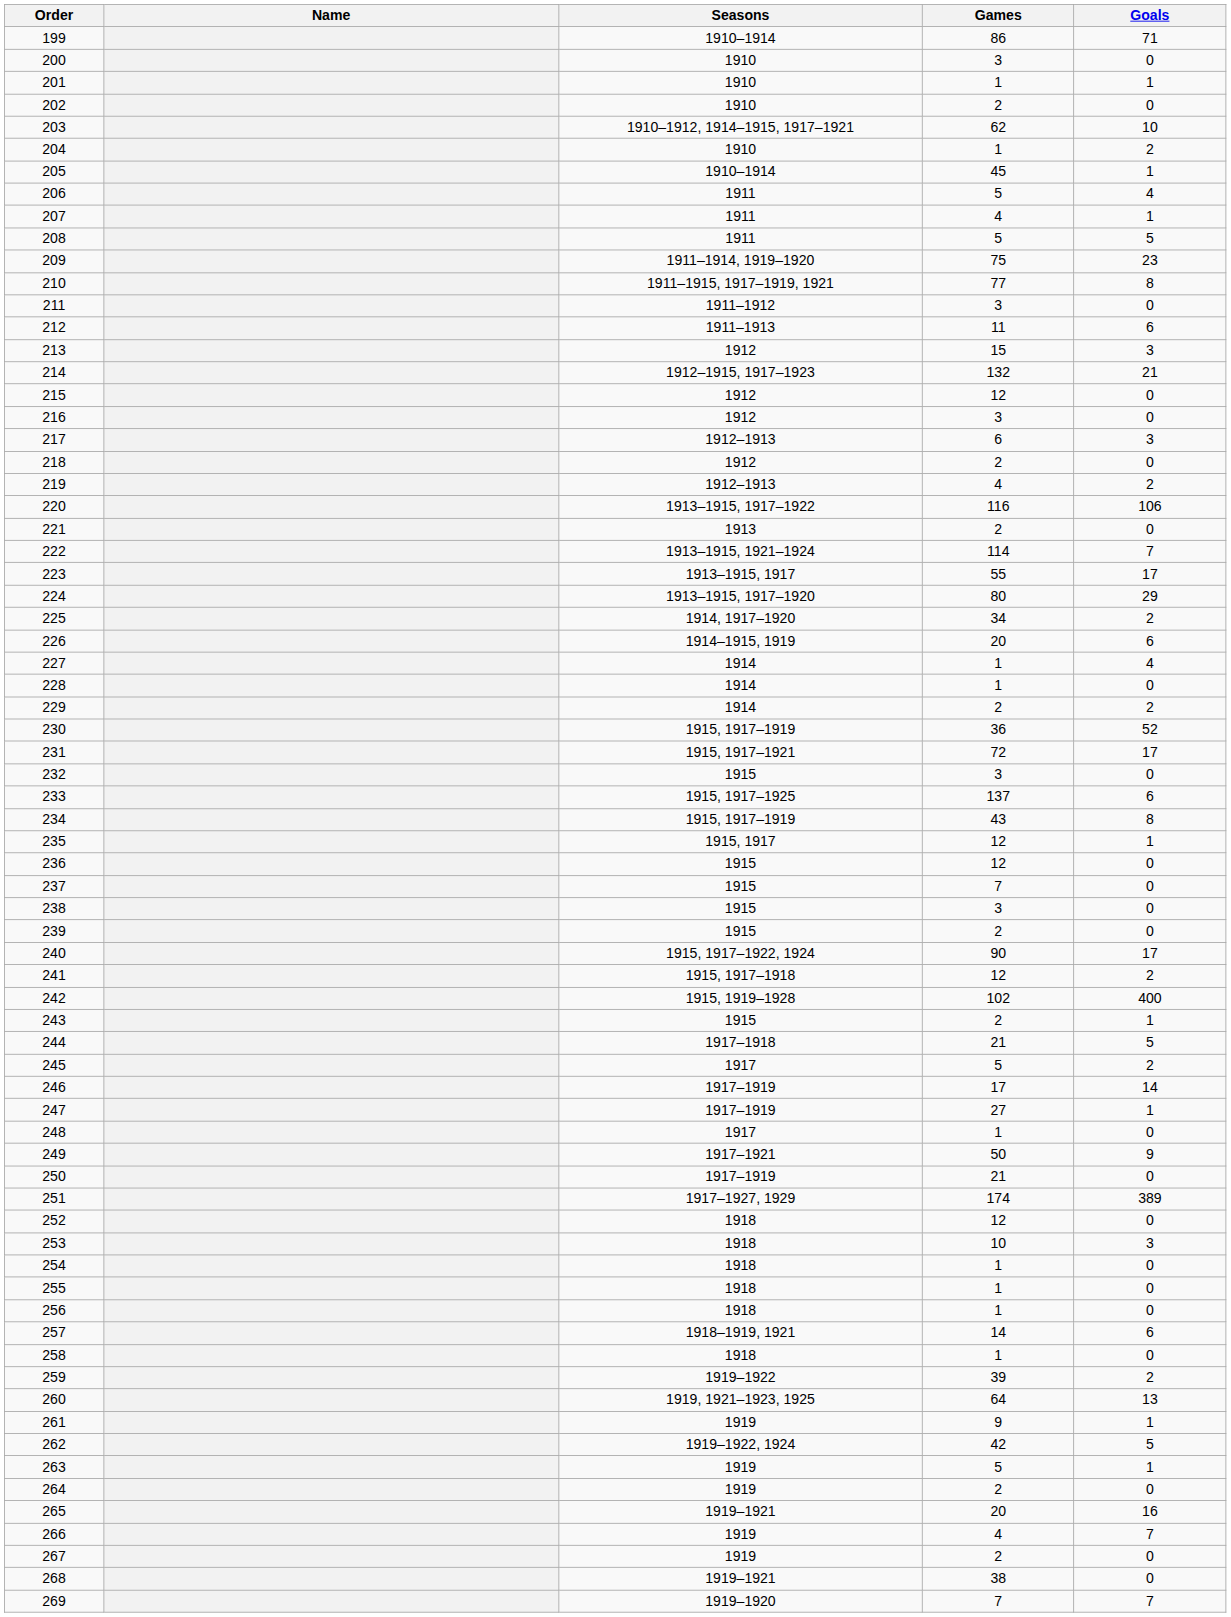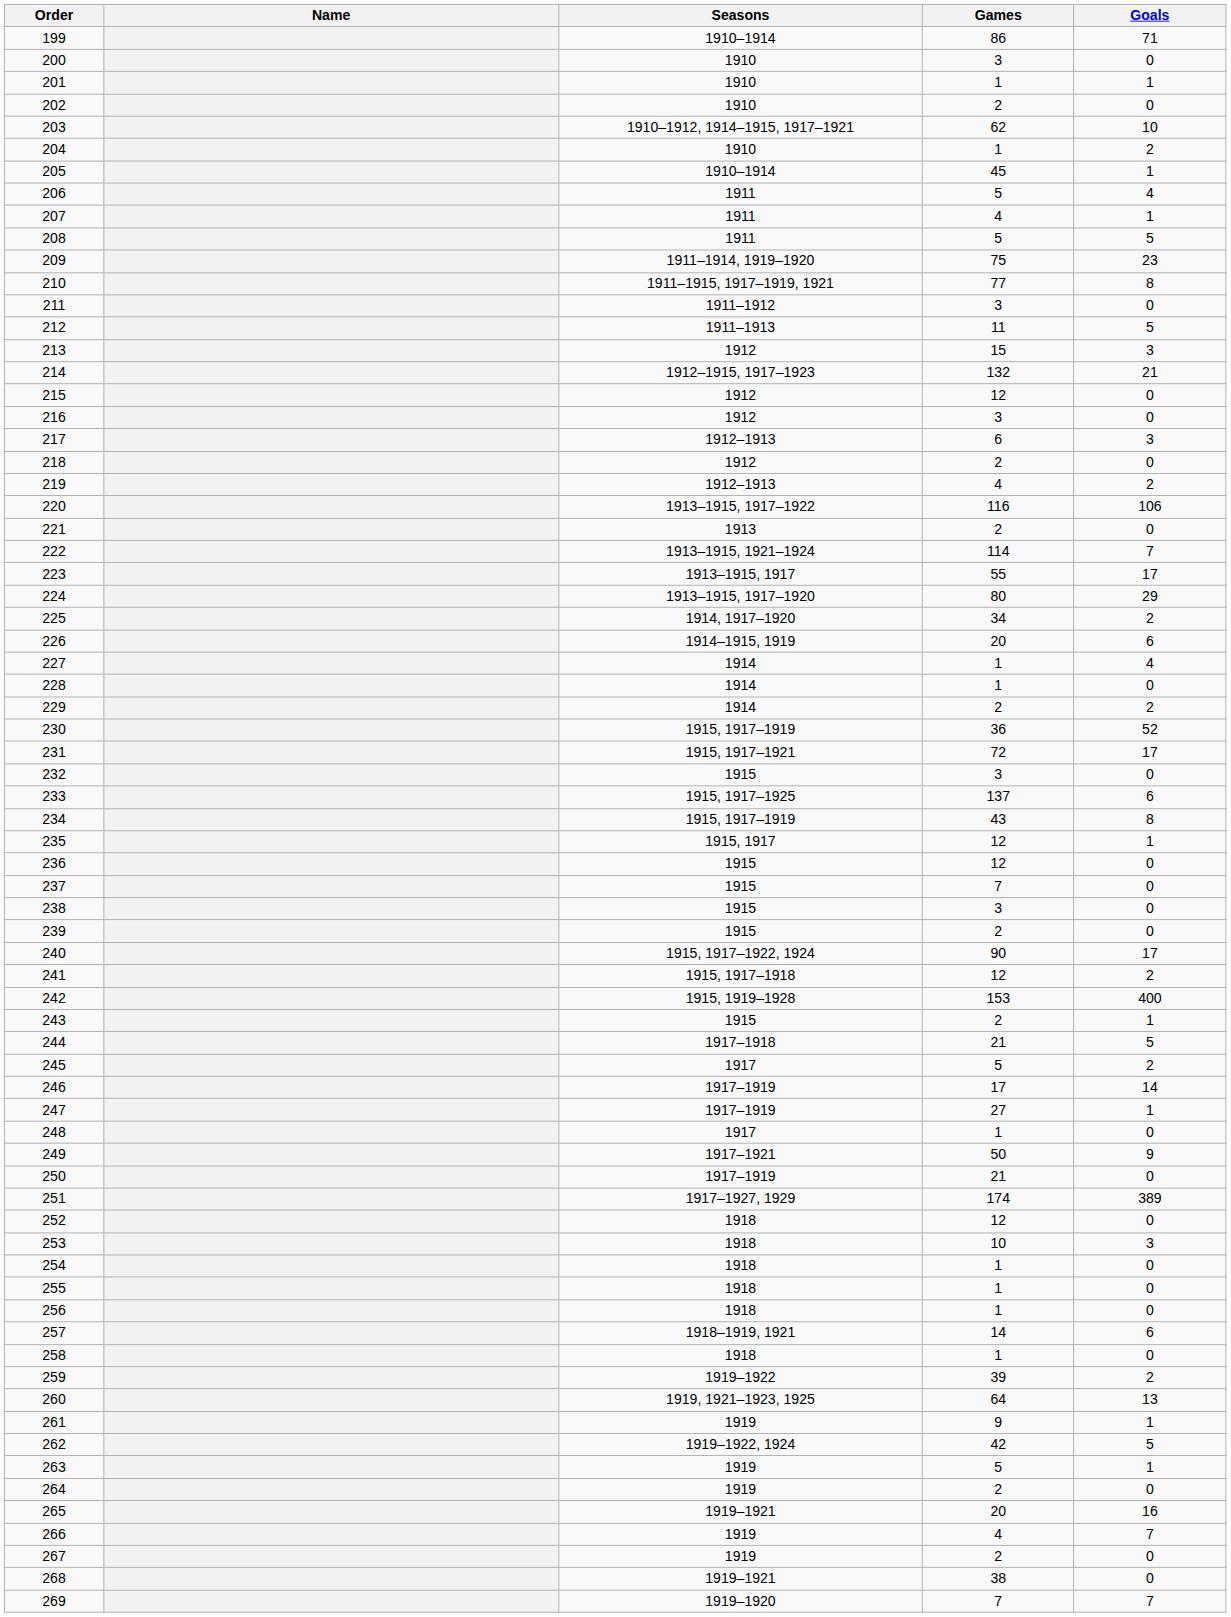 <table class="wikitable plainrowheaders sortable"  style="text-align:center; width:70%;">
 <tr>
 <th scope="col" style="width:3%;">Order</th>
 <th scope="col" style="width:15%;">Name</th>
 <th scope="col" style="width:12%;">Seasons</th>
 <th scope="col" style="width:5%;">Games</th>
 <th scope="col" style="width:5%;"><a href='#'>Goals</a></th>
 </tr>
 <tr>
 <td>199</td>
 <th scope="row"></th>
 <td>1910–1914</td>
 <td>86</td>
 <td>71</td>
 </tr>
 <tr>
 <td>200</td>
 <th scope="row"></th>
 <td>1910</td>
 <td>3</td>
 <td>0</td>
 </tr>
 <tr>
 <td>201</td>
 <th scope="row"></th>
 <td>1910</td>
 <td>1</td>
 <td>1</td>
 </tr>
 <tr>
 <td>202</td>
 <th scope="row"></th>
 <td>1910</td>
 <td>2</td>
 <td>0</td>
 </tr>
 <tr>
 <td>203</td>
 <th scope="row"></th>
 <td>1910–1912, 1914–1915, 1917–1921</td>
 <td>62</td>
 <td>10</td>
 </tr>
 <tr>
 <td>204</td>
 <th scope="row"></th>
 <td>1910</td>
 <td>1</td>
 <td>2</td>
 </tr>
 <tr>
 <td>205</td>
 <th scope="row"></th>
 <td>1910–1914</td>
 <td>45</td>
 <td>1</td>
 </tr>
 <tr>
 <td>206</td>
 <th scope="row"></th>
 <td>1911</td>
 <td>5</td>
 <td>4</td>
 </tr>
 <tr>
 <td>207</td>
 <th scope="row"></th>
 <td>1911</td>
 <td>4</td>
 <td>1</td>
 </tr>
 <tr>
 <td>208</td>
 <th scope="row"></th>
 <td>1911</td>
 <td>5</td>
 <td>5</td>
 </tr>
 <tr>
 <td>209</td>
 <th scope="row"></th>
 <td>1911–1914, 1919–1920</td>
 <td>75</td>
 <td>23</td>
 </tr>
 <tr>
 <td>210</td>
 <th scope="row"></th>
 <td>1911–1915, 1917–1919, 1921</td>
 <td>77</td>
 <td>8</td>
 </tr>
 <tr>
 <td>211</td>
 <th scope="row"></th>
 <td>1911–1912</td>
 <td>3</td>
 <td>0</td>
 </tr>
 <tr>
 <td>212</td>
 <th scope="row"></th>
 <td>1911–1913</td>
 <td>11</td>
-<td>6</td>
+<td>5</td>
 </tr>
 <tr>
 <td>213</td>
 <th scope="row"></th>
 <td>1912</td>
 <td>15</td>
 <td>3</td>
 </tr>
 <tr>
 <td>214</td>
 <th scope="row"></th>
 <td>1912–1915, 1917–1923</td>
 <td>132</td>
 <td>21</td>
 </tr>
 <tr>
 <td>215</td>
 <th scope="row"></th>
 <td>1912</td>
 <td>12</td>
 <td>0</td>
 </tr>
 <tr>
 <td>216</td>
 <th scope="row"></th>
 <td>1912</td>
 <td>3</td>
 <td>0</td>
 </tr>
 <tr>
 <td>217</td>
 <th scope="row"></th>
 <td>1912–1913</td>
 <td>6</td>
 <td>3</td>
 </tr>
 <tr>
 <td>218</td>
 <th scope="row"></th>
 <td>1912</td>
 <td>2</td>
 <td>0</td>
 </tr>
 <tr>
 <td>219</td>
 <th scope="row"></th>
 <td>1912–1913</td>
 <td>4</td>
 <td>2</td>
 </tr>
 <tr>
 <td>220</td>
 <th scope="row"></th>
 <td>1913–1915, 1917–1922</td>
 <td>116</td>
 <td>106</td>
 </tr>
 <tr>
 <td>221</td>
 <th scope="row"></th>
 <td>1913</td>
 <td>2</td>
 <td>0</td>
 </tr>
 <tr>
 <td>222</td>
 <th scope="row"></th>
 <td>1913–1915, 1921–1924</td>
 <td>114</td>
 <td>7</td>
 </tr>
 <tr>
 <td>223</td>
 <th scope="row"></th>
 <td>1913–1915, 1917</td>
 <td>55</td>
 <td>17</td>
 </tr>
 <tr>
 <td>224</td>
 <th scope="row"></th>
 <td>1913–1915, 1917–1920</td>
 <td>80</td>
 <td>29</td>
 </tr>
 <tr>
 <td>225</td>
 <th scope="row"></th>
 <td>1914, 1917–1920</td>
 <td>34</td>
 <td>2</td>
 </tr>
 <tr>
 <td>226</td>
 <th scope="row"></th>
 <td>1914–1915, 1919</td>
 <td>20</td>
 <td>6</td>
 </tr>
 <tr>
 <td>227</td>
 <th scope="row"></th>
 <td>1914</td>
 <td>1</td>
 <td>4</td>
 </tr>
 <tr>
 <td>228</td>
 <th scope="row"></th>
 <td>1914</td>
 <td>1</td>
 <td>0</td>
 </tr>
 <tr>
 <td>229</td>
 <th scope="row"></th>
 <td>1914</td>
 <td>2</td>
 <td>2</td>
 </tr>
 <tr>
 <td>230</td>
 <th scope="row"></th>
 <td>1915, 1917–1919</td>
 <td>36</td>
 <td>52</td>
 </tr>
 <tr>
 <td>231</td>
 <th scope="row"></th>
 <td>1915, 1917–1921</td>
 <td>72</td>
 <td>17</td>
 </tr>
 <tr>
 <td>232</td>
 <th scope="row"></th>
 <td>1915</td>
 <td>3</td>
 <td>0</td>
 </tr>
 <tr>
 <td>233</td>
 <th scope="row"></th>
 <td>1915, 1917–1925</td>
 <td>137</td>
 <td>6</td>
 </tr>
 <tr>
 <td>234</td>
 <th scope="row"></th>
 <td>1915, 1917–1919</td>
 <td>43</td>
 <td>8</td>
 </tr>
 <tr>
 <td>235</td>
 <th scope="row"></th>
 <td>1915, 1917</td>
 <td>12</td>
 <td>1</td>
 </tr>
 <tr>
 <td>236</td>
 <th scope="row"></th>
 <td>1915</td>
 <td>12</td>
 <td>0</td>
 </tr>
 <tr>
 <td>237</td>
 <th scope="row"></th>
 <td>1915</td>
 <td>7</td>
 <td>0</td>
 </tr>
 <tr>
 <td>238</td>
 <th scope="row"></th>
 <td>1915</td>
 <td>3</td>
 <td>0</td>
 </tr>
 <tr>
 <td>239</td>
 <th scope="row"></th>
 <td>1915</td>
 <td>2</td>
 <td>0</td>
 </tr>
 <tr>
 <td>240</td>
 <th scope="row"></th>
 <td>1915, 1917–1922, 1924</td>
 <td>90</td>
 <td>17</td>
 </tr>
 <tr>
 <td>241</td>
 <th scope="row"></th>
 <td>1915, 1917–1918</td>
 <td>12</td>
 <td>2</td>
 </tr>
 <tr>
 <td>242</td>
 <th scope="row"></th>
 <td>1915, 1919–1928</td>
-<td>102</td>
+<td>153</td>
 <td>400</td>
 </tr>
 <tr>
 <td>243</td>
 <th scope="row"></th>
 <td>1915</td>
 <td>2</td>
 <td>1</td>
 </tr>
 <tr>
 <td>244</td>
 <th scope="row"></th>
 <td>1917–1918</td>
 <td>21</td>
 <td>5</td>
 </tr>
 <tr>
 <td>245</td>
 <th scope="row"></th>
 <td>1917</td>
 <td>5</td>
 <td>2</td>
 </tr>
 <tr>
 <td>246</td>
 <th scope="row"></th>
 <td>1917–1919</td>
 <td>17</td>
 <td>14</td>
 </tr>
 <tr>
 <td>247</td>
 <th scope="row"></th>
 <td>1917–1919</td>
 <td>27</td>
 <td>1</td>
 </tr>
 <tr>
 <td>248</td>
 <th scope="row"></th>
 <td>1917</td>
 <td>1</td>
 <td>0</td>
 </tr>
 <tr>
 <td>249</td>
 <th scope="row"></th>
 <td>1917–1921</td>
 <td>50</td>
 <td>9</td>
 </tr>
 <tr>
 <td>250</td>
 <th scope="row"></th>
 <td>1917–1919</td>
 <td>21</td>
 <td>0</td>
 </tr>
 <tr>
 <td>251</td>
 <th scope="row"></th>
 <td>1917–1927, 1929</td>
 <td>174</td>
 <td>389</td>
 </tr>
 <tr>
 <td>252</td>
 <th scope="row"></th>
 <td>1918</td>
 <td>12</td>
 <td>0</td>
 </tr>
 <tr>
 <td>253</td>
 <th scope="row"></th>
 <td>1918</td>
 <td>10</td>
 <td>3</td>
 </tr>
 <tr>
 <td>254</td>
 <th scope="row"></th>
 <td>1918</td>
 <td>1</td>
 <td>0</td>
 </tr>
 <tr>
 <td>255</td>
 <th scope="row"></th>
 <td>1918</td>
 <td>1</td>
 <td>0</td>
 </tr>
 <tr>
 <td>256</td>
 <th scope="row"></th>
 <td>1918</td>
 <td>1</td>
 <td>0</td>
 </tr>
 <tr>
 <td>257</td>
 <th scope="row"></th>
 <td>1918–1919, 1921</td>
 <td>14</td>
 <td>6</td>
 </tr>
 <tr>
 <td>258</td>
 <th scope="row"></th>
 <td>1918</td>
 <td>1</td>
 <td>0</td>
 </tr>
 <tr>
 <td>259</td>
 <th scope="row"></th>
 <td>1919–1922</td>
 <td>39</td>
 <td>2</td>
 </tr>
 <tr>
 <td>260</td>
 <th scope="row"></th>
 <td>1919, 1921–1923, 1925</td>
 <td>64</td>
 <td>13</td>
 </tr>
 <tr>
 <td>261</td>
 <th scope="row"></th>
 <td>1919</td>
 <td>9</td>
 <td>1</td>
 </tr>
 <tr>
 <td>262</td>
 <th scope="row"></th>
 <td>1919–1922, 1924</td>
 <td>42</td>
 <td>5</td>
 </tr>
 <tr>
 <td>263</td>
 <th scope="row"></th>
 <td>1919</td>
 <td>5</td>
 <td>1</td>
 </tr>
 <tr>
 <td>264</td>
 <th scope="row"></th>
 <td>1919</td>
 <td>2</td>
 <td>0</td>
 </tr>
 <tr>
 <td>265</td>
 <th scope="row"></th>
 <td>1919–1921</td>
 <td>20</td>
 <td>16</td>
 </tr>
 <tr>
 <td>266</td>
 <th scope="row"></th>
 <td>1919</td>
 <td>4</td>
 <td>7</td>
 </tr>
 <tr>
 <td>267</td>
 <th scope="row"></th>
 <td>1919</td>
 <td>2</td>
 <td>0</td>
 </tr>
 <tr>
 <td>268</td>
 <th scope="row"></th>
 <td>1919–1921</td>
 <td>38</td>
 <td>0</td>
 </tr>
 <tr>
 <td>269</td>
 <th scope="row"></th>
 <td>1919–1920</td>
 <td>7</td>
 <td>7</td>
 </tr>
 </table>
